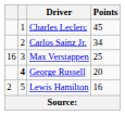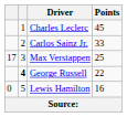 <table class="wikitable" style="font-size: 85%;">
 <tr>
 <th scope="col"></th>
 <th scope="col"></th>
 <th scope="col">Driver</th>
 <th scope="col">Points</th>
 </tr>
 <tr>
 <td align="left"></td>
 <td align="center">1</td>
 <td> <a href='#'>Charles Leclerc</a></td>
 <td align="left">45</td>
 </tr>
 <tr>
 <td align="left"></td>
 <td align="center">2</td>
 <td> <a href='#'>Carlos Sainz Jr.</a></td>
-<td align="left">34</td>
+<td align="left">33</td>
 </tr>
 <tr>
-<td align="left"> 16</td>
+<td align="left"> 17</td>
 <td align="center">3</td>
 <td> <a href='#'>Max Verstappen</a></td>
 <td align="left">25</td>
 </tr>
 <tr>
 <td align="left"></td>
 <td align="center"><strong>4</strong></td>
 <td> <a href='#'>George Russell</a></td>
-<td align="left">20</td>
+<td align="left">22</td>
 </tr>
 <tr>
-<td align="left"> 2</td>
+<td align="left"> 0</td>
 <td align="center">5</td>
 <td> <a href='#'>Lewis Hamilton</a></td>
 <td align="left">16</td>
 </tr>
 <tr>
 <th colspan=4>Source:</th>
 </tr>
 </table>
